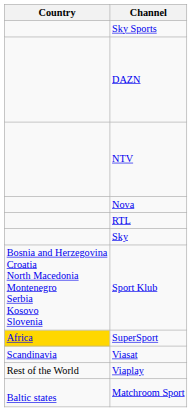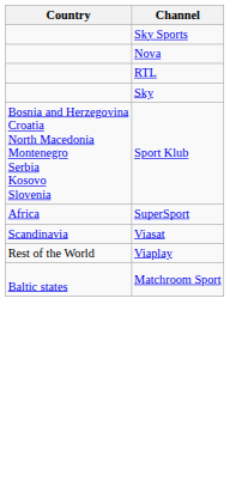 <table class="wikitable" style="font-size:100%; text-align:left">
 <tr>
 <th>Country</th>
 <th>Channel</th>
 </tr>
 <tr>
 <td><br></td>
 <td><a href='#'>Sky Sports</a></td>
-</tr>
-<tr>
-<td><br><br><br><br><br><br><br></td>
-<td><a href='#'>DAZN</a></td>
-</tr>
-<tr>
-<td><br><br><br><br><br><br></td>
-<td><a href='#'>NTV</a></td>
 </tr>
 <tr>
 <td><br> </td>
 <td><a href='#'>Nova</a></td>
 </tr>
 <tr>
 <td></td>
 <td><a href='#'>RTL</a></td>
 </tr>
 <tr>
 <td></td>
 <td><a href='#'>Sky</a></td>
 </tr>
 <tr>
 <td> <a href='#'>Bosnia and Herzegovina</a><br> <a href='#'>Croatia</a><br> <a href='#'>North Macedonia</a><br> <a href='#'>Montenegro</a><br> <a href='#'>Serbia</a><br> <a href='#'>Kosovo</a><br> <a href='#'>Slovenia</a></td>
 <td><a href='#'>Sport Klub</a></td>
 </tr>
 <tr>
-<td style="background: gold;"><a href='#'>Africa</a></td>
+<td><a href='#'>Africa</a></td>
 <td><a href='#'>SuperSport</a></td>
 </tr>
 <tr>
 <td><a href='#'>Scandinavia</a></td>
 <td><a href='#'>Viasat</a></td>
 </tr>
 <tr>
 <td>Rest of the World</td>
 <td><a href='#'>Viaplay</a></td>
 </tr>
 <tr>
 <td><br><a href='#'>Baltic states</a></td>
 <td><a href='#'>Matchroom Sport</a></td>
 </tr>
 </table>
